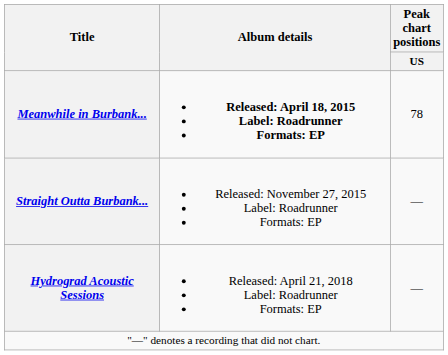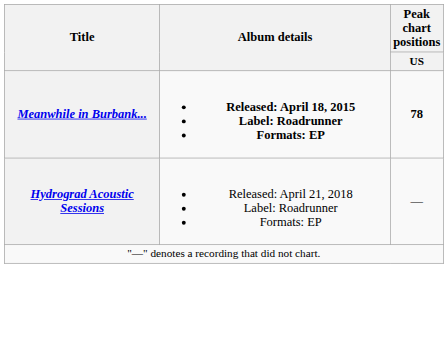 <table class="wikitable plainrowheaders" style="text-align:center;">
 <tr>
 <th scope="col" style="width:12em;" rowspan="2">Title</th>
 <th scope="col" style="width:18em;" rowspan="2">Album details</th>
 <th scope="col" colspan="1">Peak chart positions</th>
 </tr>
 <tr>
 <th scope="col" style="width:3em;font-size:90%;">US<br></th>
 </tr>
 <tr>
 <th scope="row"><em><a href='#'>Meanwhile in Burbank...</a></em></th>
 <td><strong><br><ul><li>Released: April 18, 2015</li><li>Label: Roadrunner</li><li>Formats: EP</li></ul></strong></td>
-<td>78</td>
-</tr>
-<tr>
-<th scope="row"><em><a href='#'>Straight Outta Burbank...</a></em></th>
-<td><br><ul><li>Released: November 27, 2015</li><li>Label: Roadrunner</li><li>Formats: EP</li></ul></td>
-<td>—</td>
+<td><strong>78</strong></td>
 </tr>
 <tr>
 <th scope="row"><em><a href='#'>Hydrograd Acoustic Sessions</a></em></th>
 <td><br><ul><li>Released: April 21, 2018</li><li>Label: Roadrunner</li><li>Formats: EP</li></ul></td>
 <td>—</td>
 </tr>
 <tr>
 <td colspan="3" style="font-size:90%">"—" denotes a recording that did not chart.</td>
 </tr>
 </table>
